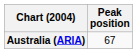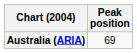 <table class="wikitable plainrowheaders" style="text-align:center">
 <tr>
 <th scope="col">Chart (2004)</th>
 <th scope="col">Peak<br>position</th>
 </tr>
 <tr>
 <th scope="row">Australia (<a href='#'>ARIA</a>)</th>
-<td>67</td>
+<td>69</td>
 </tr>
 </table>
